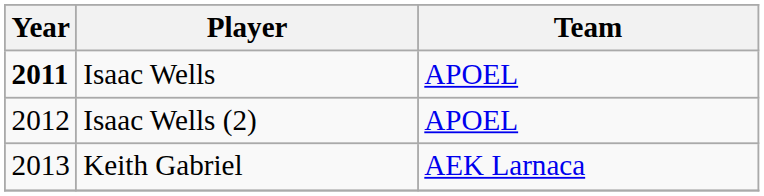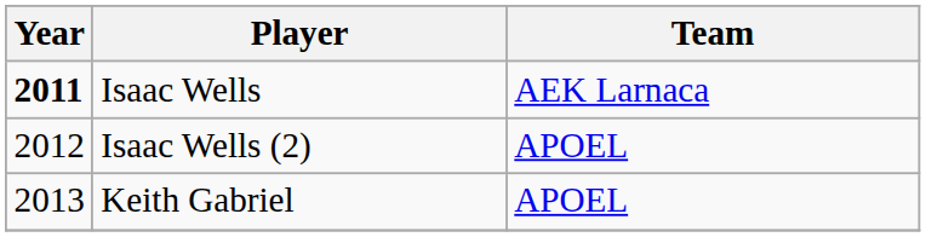 <table class="wikitable">
 <tr>
 <th>Year</th>
 <th width=180>Player</th>
 <th width=180>Team</th>
 </tr>
 <tr>
 <td><strong>2011</strong></td>
 <td> Isaac Wells</td>
-<td><a href='#'>APOEL</a></td>
+<td><a href='#'>AEK Larnaca</a></td>
 </tr>
 <tr>
 <td>2012</td>
 <td> Isaac Wells (2)</td>
 <td><a href='#'>APOEL</a></td>
 </tr>
 <tr>
 <td>2013</td>
 <td> Keith Gabriel</td>
-<td><a href='#'>AEK Larnaca</a></td>
+<td><a href='#'>APOEL</a></td>
 </tr>
 <tr>
 </tr>
 </table>
